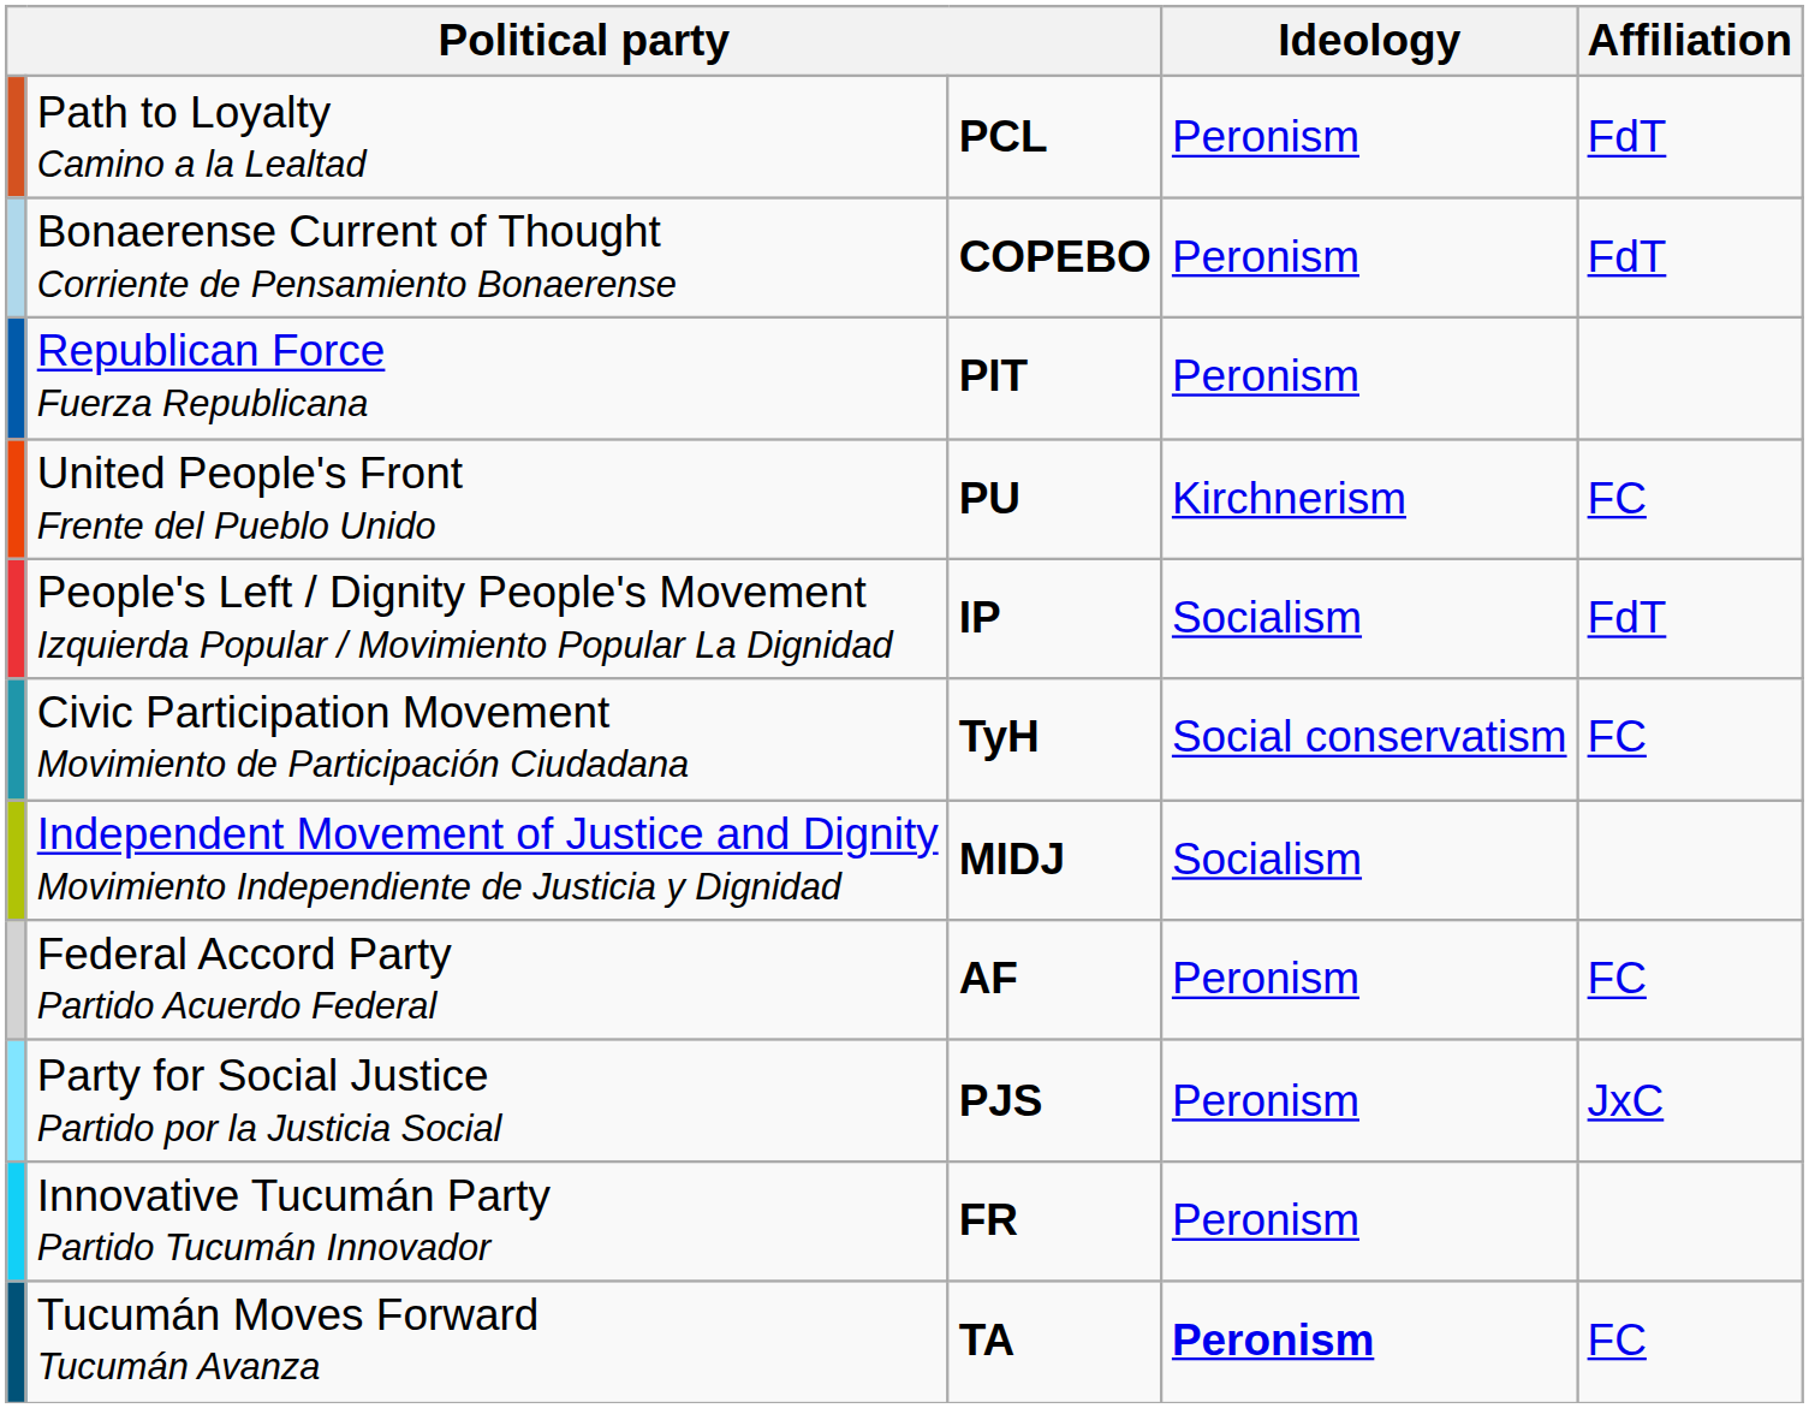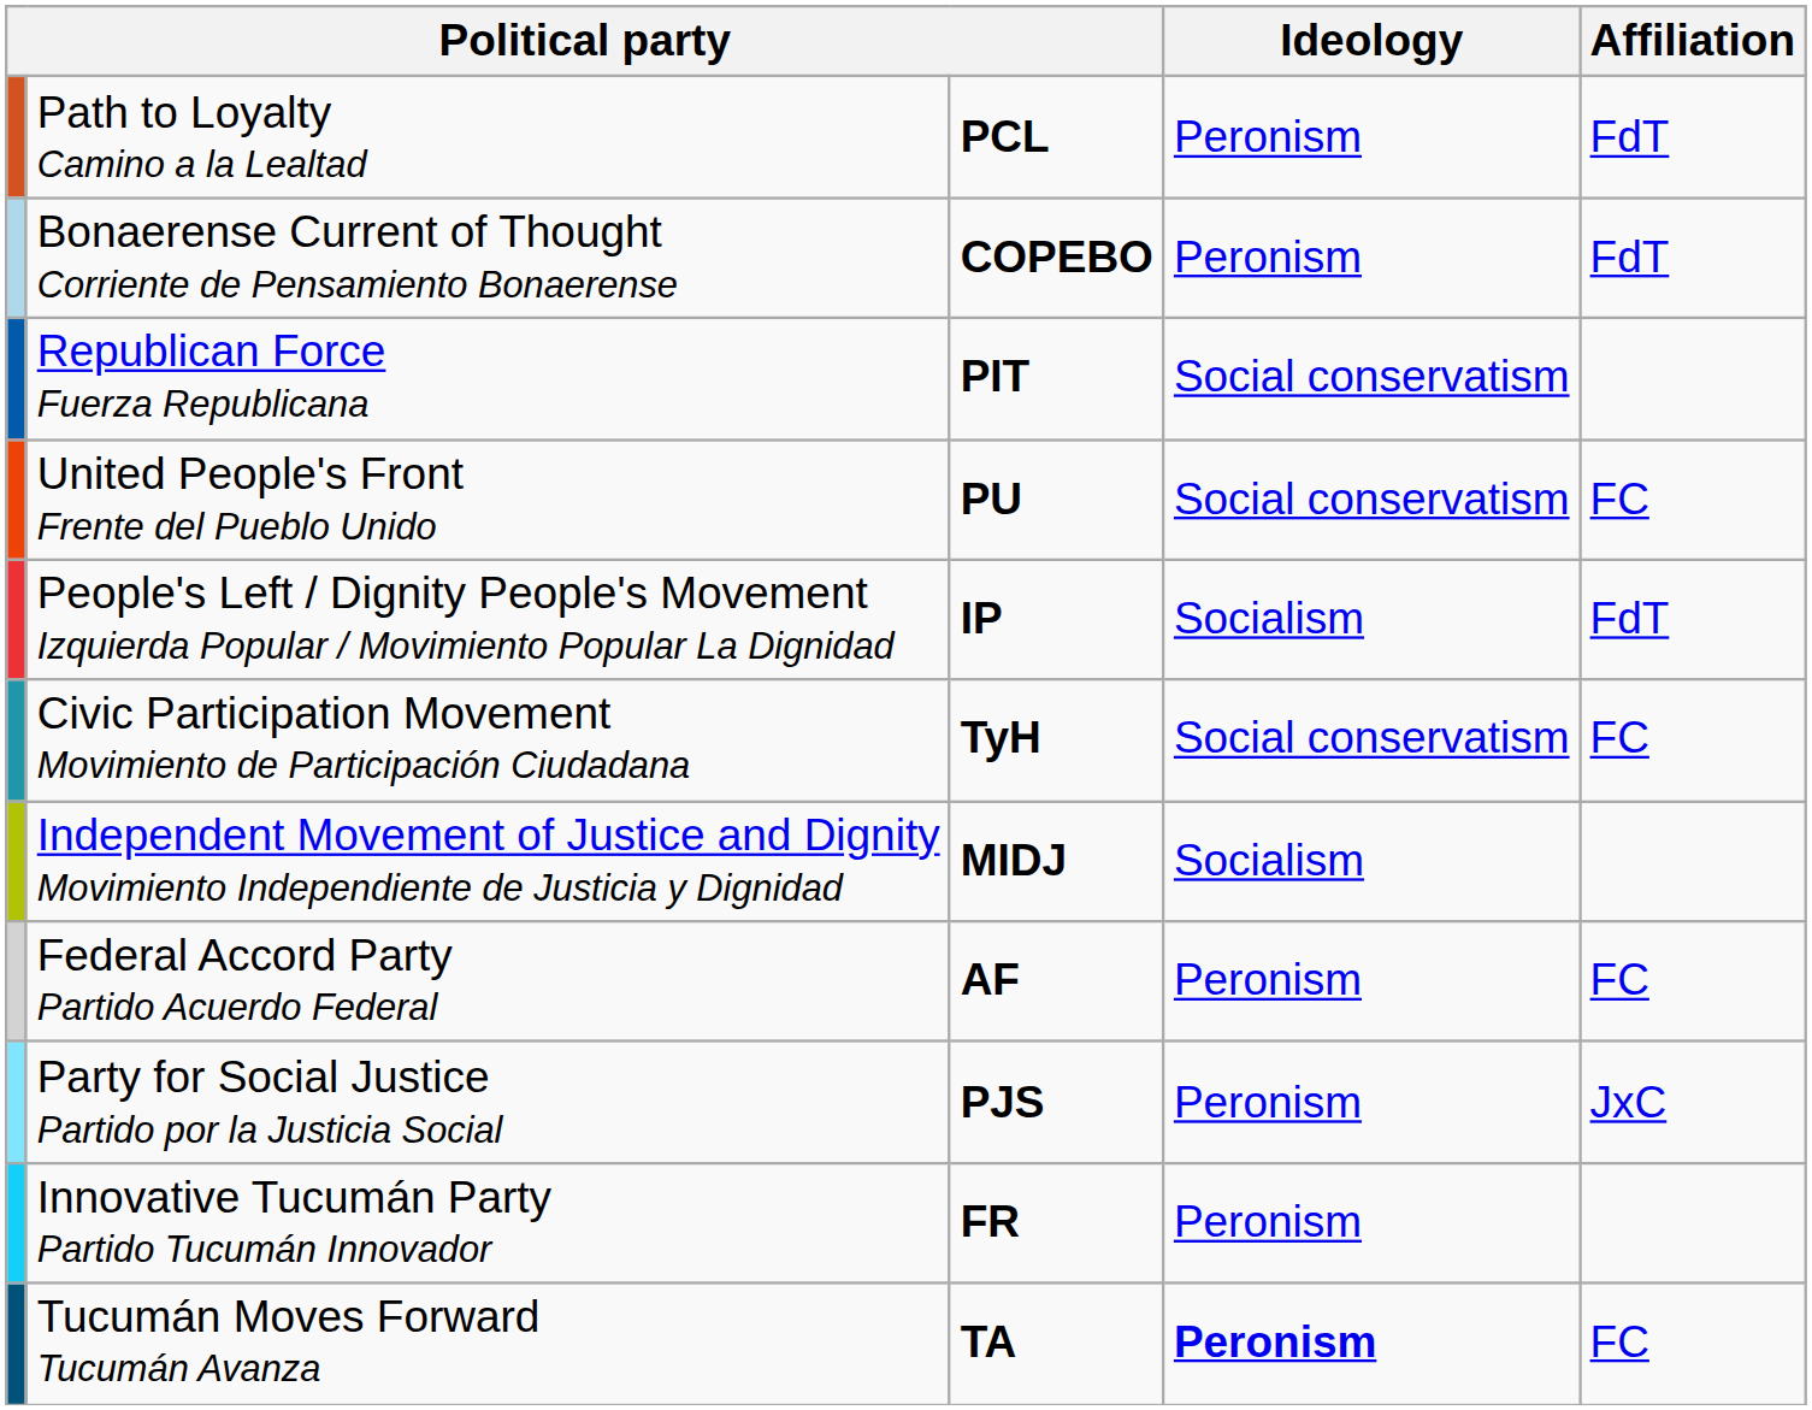 <table class="wikitable">
 <tr>
 <th colspan=3>Political party</th>
 <th>Ideology</th>
 <th>Affiliation</th>
 </tr>
 <tr>
 <th style="background:#d45220;"></th>
 <td>Path to Loyalty<br><small><em>Camino a la Lealtad</em></small></td>
 <td><strong>PCL</strong></td>
 <td><a href='#'>Peronism</a></td>
 <td><a href='#'>FdT</a></td>
 </tr>
 <tr>
 <th style="background:#afd8eb;"></th>
 <td>Bonaerense Current of Thought<br><small><em>Corriente de Pensamiento Bonaerense</em></small></td>
 <td><strong>COPEBO</strong></td>
 <td><a href='#'>Peronism</a></td>
 <td><a href='#'>FdT</a></td>
 </tr>
 <tr>
 <th style="background:#015aaa;"></th>
 <td><a href='#'>Republican Force</a><br><small><em>Fuerza Republicana</em></small></td>
 <td><strong>PIT</strong></td>
-<td><a href='#'>Peronism</a></td>
+<td><a href='#'>Social conservatism</a></td>
 <td></td>
 </tr>
 <tr>
 <th style="background:#ed4306;"></th>
 <td>United People's Front<br><small><em>Frente del Pueblo Unido</em></small></td>
 <td><strong>PU</strong></td>
-<td><a href='#'>Kirchnerism</a></td>
+<td><a href='#'>Social conservatism</a></td>
 <td><a href='#'>FC</a></td>
 </tr>
 <tr>
 <th style="background:#ec3237;"></th>
 <td>People's Left / Dignity People's Movement<br><small><em>Izquierda Popular / Movimiento Popular La Dignidad</em></small></td>
 <td><strong>IP</strong></td>
 <td><a href='#'>Socialism</a></td>
 <td><a href='#'>FdT</a></td>
 </tr>
 <tr>
 <th style="background:#1f96aa;"></th>
 <td>Civic Participation Movement<br><small><em>Movimiento de Participación Ciudadana</em></small></td>
 <td><strong>TyH</strong></td>
 <td><a href='#'>Social conservatism</a></td>
 <td><a href='#'>FC</a></td>
 </tr>
 <tr>
 <th style="background:#b0c306;"></th>
 <td><a href='#'>Independent Movement of Justice and Dignity</a><br><small><em>Movimiento Independiente de Justicia y Dignidad</em></small></td>
 <td><strong>MIDJ</strong></td>
 <td><a href='#'>Socialism</a></td>
 <td></td>
 </tr>
 <tr>
 <th style="background:#D3D3D3;"></th>
 <td>Federal Accord Party<br><small><em>Partido Acuerdo Federal</em></small></td>
 <td><strong>AF</strong></td>
 <td><a href='#'>Peronism</a></td>
 <td><a href='#'>FC</a></td>
 </tr>
 <tr>
 <th style="background:#81e5ff;"></th>
 <td>Party for Social Justice<br><small><em>Partido por la Justicia Social</em></small></td>
 <td><strong>PJS</strong></td>
 <td><a href='#'>Peronism</a></td>
 <td><a href='#'>JxC</a></td>
 </tr>
 <tr>
 <th style="background:#12d0f7;"></th>
 <td>Innovative Tucumán Party<br><small><em>Partido Tucumán Innovador</em></small></td>
 <td><strong>FR</strong></td>
 <td><a href='#'>Peronism</a></td>
 <td></td>
 </tr>
 <tr>
 <th style="background:#005278;"></th>
 <td>Tucumán Moves Forward<br><small><em>Tucumán Avanza</em></small></td>
 <td><strong>TA</strong></td>
 <td><strong><a href='#'>Peronism</a></strong></td>
 <td><a href='#'>FC</a></td>
 </tr>
 <tr>
 </tr>
 </table>
